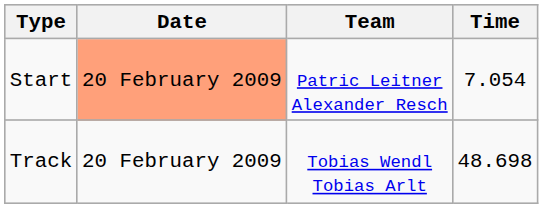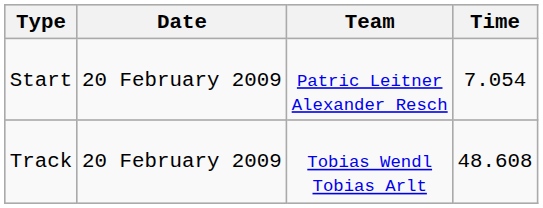 <table class="wikitable" style="text-align:center">
 <tr>
 <th>Type</th>
 <th>Date</th>
 <th>Team</th>
 <th>Time</th>
 </tr>
 <tr>
 <td>Start</td>
-<td style="background: lightsalmon;">20 February 2009</td>
+<td>20 February 2009</td>
 <td><small><br> <a href='#'>Patric Leitner</a><br><a href='#'>Alexander Resch</a></small></td>
 <td>7.054</td>
 </tr>
 <tr>
 <td>Track</td>
 <td>20 February 2009</td>
 <td><small><br> <a href='#'>Tobias Wendl</a><br><a href='#'>Tobias Arlt</a></small></td>
-<td>48.698</td>
+<td>48.608</td>
 </tr>
 </table>
